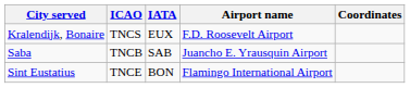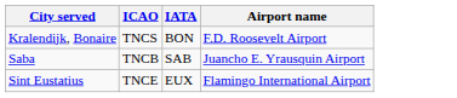 <table class="wikitable sortable">
 <tr>
 <th><a href='#'>City served</a></th>
 <th><a href='#'>ICAO</a></th>
 <th><a href='#'>IATA</a></th>
 <th>Airport name</th>
-<th>Coordinates</th>
 </tr>
 <tr valign="top">
 <td><a href='#'>Kralendijk</a>, <a href='#'>Bonaire</a></td>
 <td>TNCS</td>
-<td>EUX</td>
+<td>BON</td>
 <td><a href='#'>F.D. Roosevelt Airport</a></td>
-<td><small></small></td>
 </tr>
 <tr>
 <td><a href='#'>Saba</a></td>
 <td>TNCB</td>
 <td>SAB</td>
 <td><a href='#'>Juancho E. Yrausquin Airport</a></td>
-<td><small></small></td>
 </tr>
 <tr>
 <td><a href='#'>Sint Eustatius</a></td>
 <td>TNCE</td>
-<td>BON</td>
+<td>EUX</td>
 <td><a href='#'>Flamingo International Airport</a></td>
-<td><small></small></td>
 </tr>
 </table>
